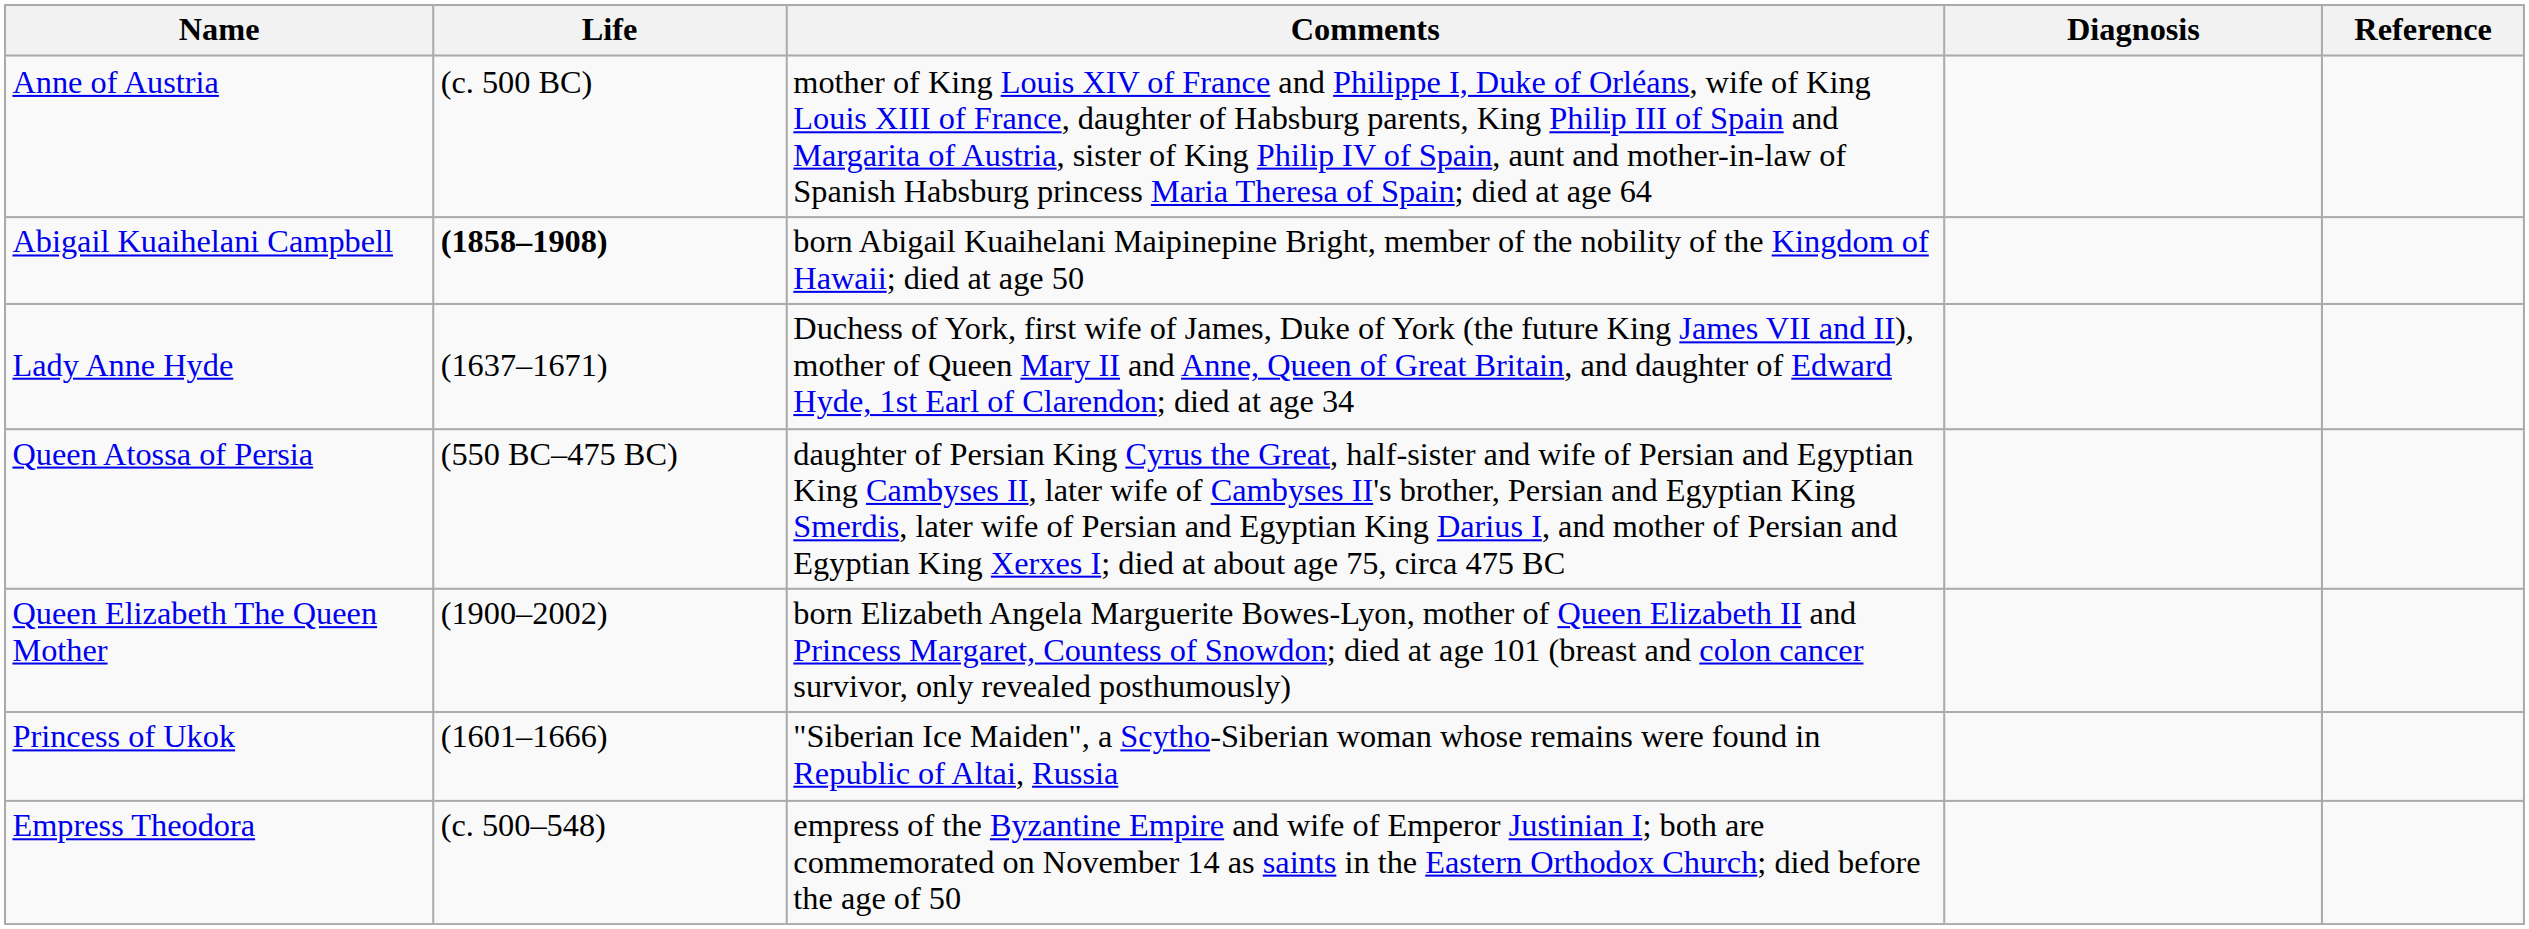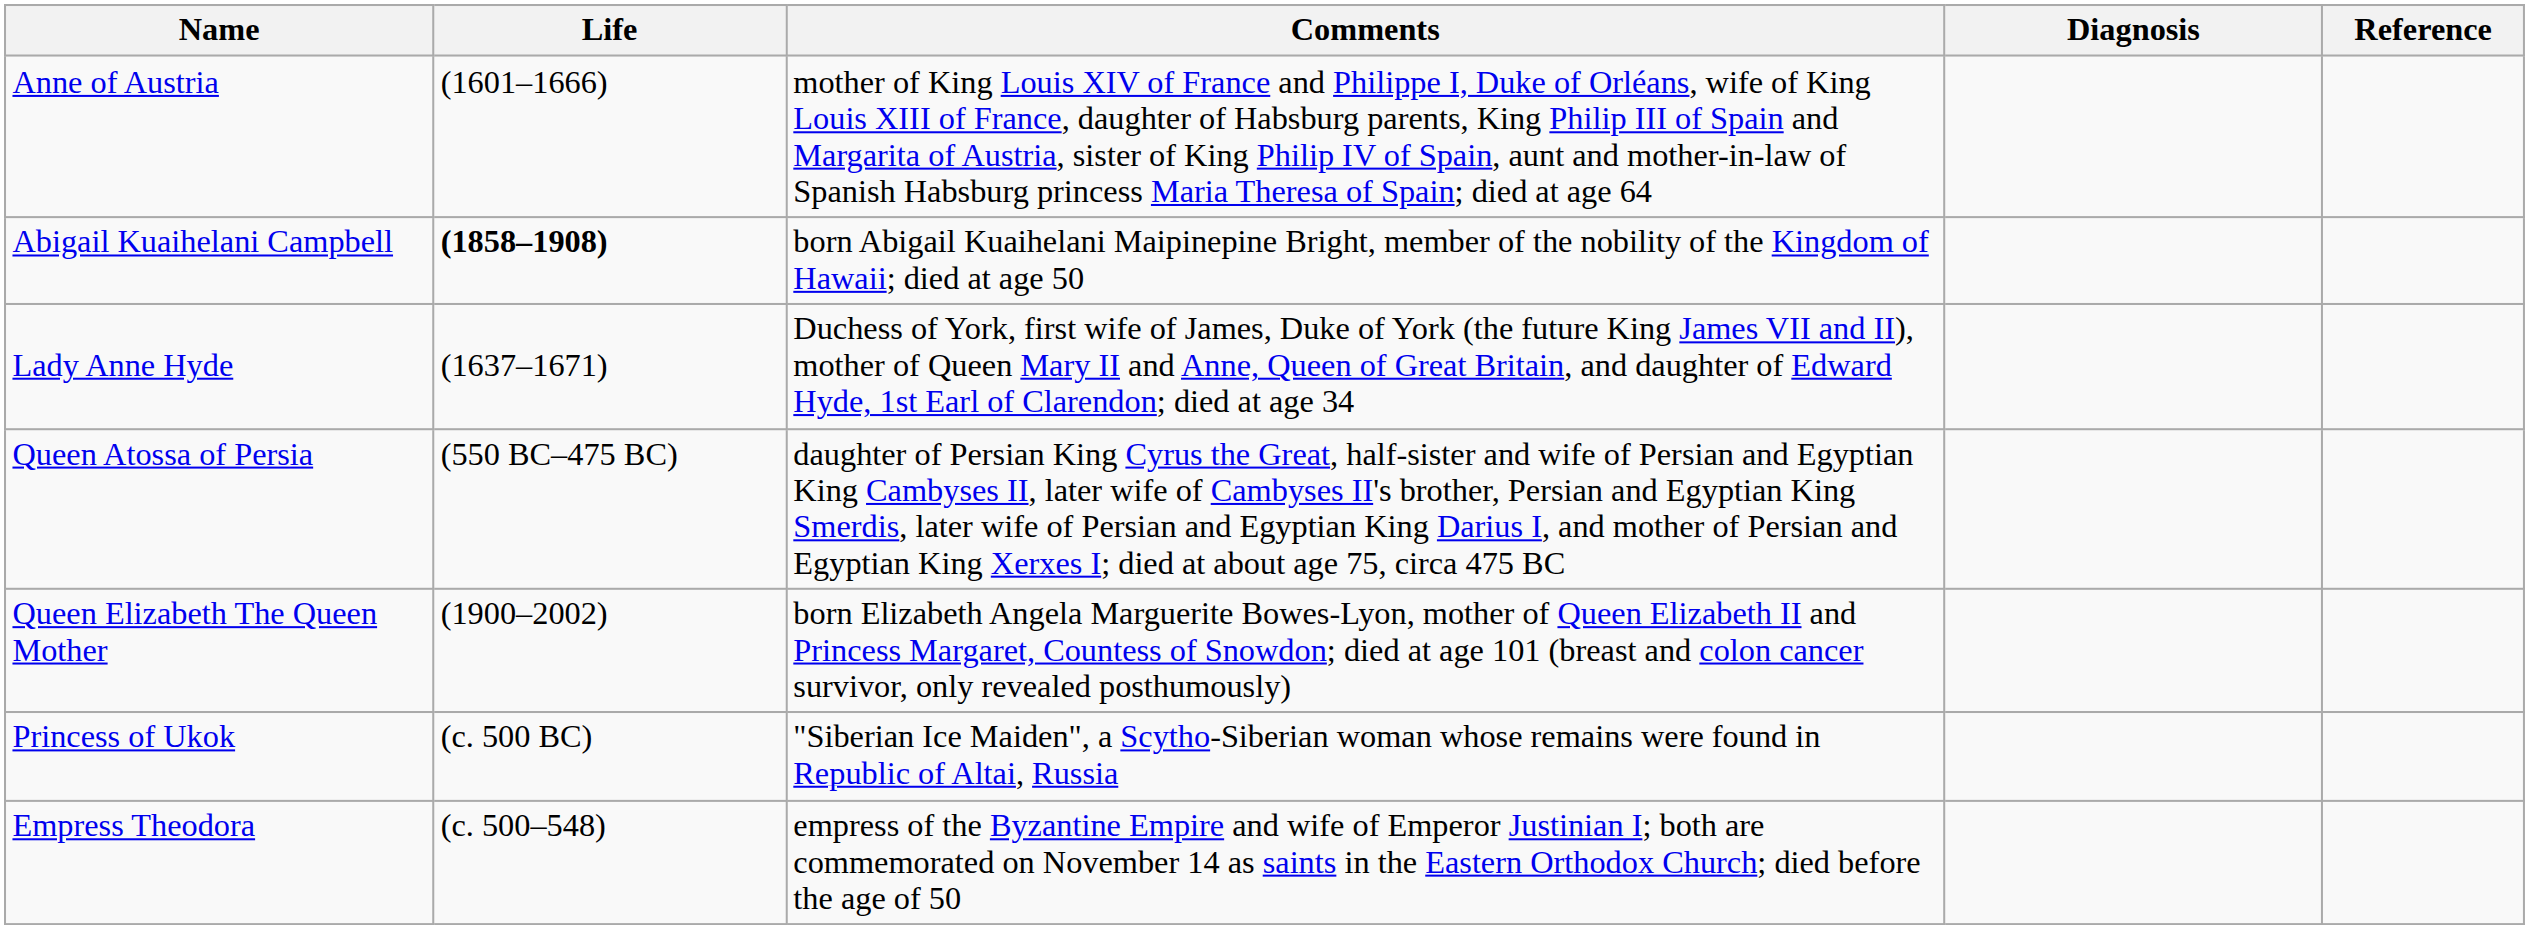 <table class=wikitable>
 <tr>
 <th style="width:17%;">Name</th>
 <th style="width:14%;">Life</th>
 <th style="width:46%;">Comments</th>
 <th style="width:15%;">Diagnosis</th>
 <th style="width:8%;">Reference</th>
 </tr>
 <tr valign="top">
 <td><a href='#'>Anne of Austria</a></td>
-<td>(c. 500 BC)</td>
+<td>(1601–1666)</td>
 <td>mother of King <a href='#'>Louis XIV of France</a> and <a href='#'>Philippe I, Duke of Orléans</a>, wife of King <a href='#'>Louis XIII of France</a>, daughter of Habsburg parents, King <a href='#'>Philip III of Spain</a> and <a href='#'>Margarita of Austria</a>, sister of King <a href='#'>Philip IV of Spain</a>, aunt and mother-in-law of Spanish Habsburg princess <a href='#'>Maria Theresa of Spain</a>; died at age 64</td>
 <td></td>
 <td></td>
 </tr>
 <tr valign="top">
 <td><a href='#'>Abigail Kuaihelani Campbell</a></td>
 <td><strong>(1858–1908)</strong></td>
 <td>born Abigail Kuaihelani Maipinepine Bright, member of the nobility of the <a href='#'>Kingdom of Hawaii</a>; died at age 50</td>
 <td></td>
 <td></td>
 </tr>
 <tr>
 <td><a href='#'>Lady Anne Hyde</a></td>
 <td>(1637–1671)</td>
 <td>Duchess of York, first wife of James, Duke of York (the future King <a href='#'>James VII and II</a>), mother of Queen <a href='#'>Mary II</a> and <a href='#'>Anne, Queen of Great Britain</a>, and daughter of <a href='#'>Edward Hyde, 1st Earl of Clarendon</a>; died at age 34</td>
 <td></td>
 <td></td>
 </tr>
 <tr valign="top">
 <td><a href='#'>Queen Atossa of Persia</a></td>
 <td>(550 BC–475 BC)</td>
 <td>daughter of Persian King <a href='#'>Cyrus the Great</a>, half-sister and wife of Persian and Egyptian King <a href='#'>Cambyses II</a>, later wife of <a href='#'>Cambyses II</a>'s brother, Persian  and Egyptian King <a href='#'>Smerdis</a>, later wife of Persian and Egyptian King <a href='#'>Darius I</a>, and mother of Persian and Egyptian King <a href='#'>Xerxes I</a>; died at about age 75, circa 475 BC</td>
 <td></td>
 <td></td>
 </tr>
 <tr valign="top">
 <td><a href='#'>Queen Elizabeth The Queen Mother</a></td>
 <td>(1900–2002)</td>
 <td>born Elizabeth Angela Marguerite Bowes-Lyon, mother of <a href='#'>Queen Elizabeth II</a> and <a href='#'>Princess Margaret, Countess of Snowdon</a>; died at age 101 (breast and <a href='#'>colon cancer</a> survivor, only revealed posthumously)</td>
 <td></td>
 <td></td>
 </tr>
 <tr valign="top">
 <td><a href='#'>Princess of Ukok</a></td>
-<td>(1601–1666)</td>
+<td>(c. 500 BC)</td>
 <td>"Siberian Ice Maiden", a <a href='#'>Scytho</a>-Siberian woman whose remains were found in <a href='#'>Republic of Altai</a>, <a href='#'>Russia</a></td>
 <td></td>
 <td></td>
 </tr>
 <tr valign="top">
 <td><a href='#'>Empress Theodora</a></td>
 <td>(c. 500–548)</td>
 <td>empress of the <a href='#'>Byzantine Empire</a> and wife of Emperor <a href='#'>Justinian I</a>; both are commemorated on November 14 as <a href='#'>saints</a> in the <a href='#'>Eastern Orthodox Church</a>; died before the age of 50</td>
 <td></td>
 <td></td>
 </tr>
 </table>
